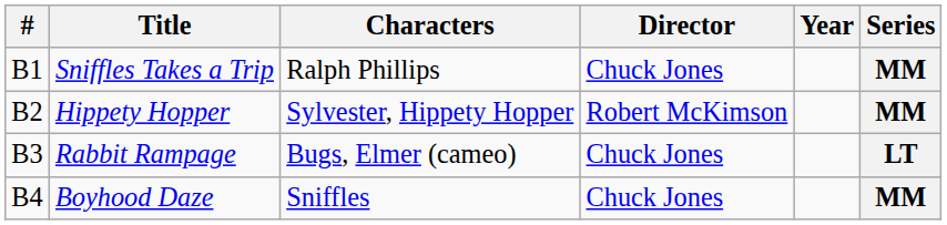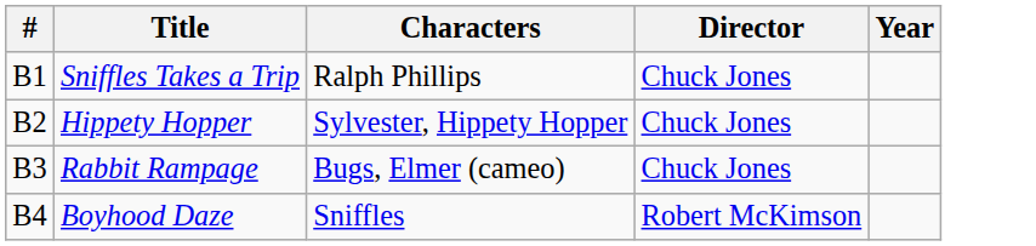 <table class="wikitable sortable">
 <tr>
 <th>#</th>
 <th>Title</th>
 <th>Characters</th>
 <th>Director</th>
 <th>Year</th>
-<th>Series</th>
 </tr>
 <tr>
 <td>B1</td>
 <td><em><a href='#'>Sniffles Takes a Trip</a></em></td>
 <td>Ralph Phillips</td>
 <td><a href='#'>Chuck Jones</a></td>
 <td></td>
-<th>MM</th>
 </tr>
 <tr>
 <td>B2</td>
 <td><em><a href='#'>Hippety Hopper</a></em></td>
 <td><a href='#'>Sylvester</a>, <a href='#'>Hippety Hopper</a></td>
-<td><a href='#'>Robert McKimson</a></td>
+<td><a href='#'>Chuck Jones</a></td>
 <td></td>
-<th>MM</th>
 </tr>
 <tr>
 <td>B3</td>
 <td><em><a href='#'>Rabbit Rampage</a></em></td>
 <td><a href='#'>Bugs</a>, <a href='#'>Elmer</a> (cameo)</td>
 <td><a href='#'>Chuck Jones</a></td>
 <td></td>
-<th>LT</th>
 </tr>
 <tr>
 <td>B4</td>
 <td><em><a href='#'>Boyhood Daze</a></em></td>
 <td><a href='#'>Sniffles</a></td>
-<td><a href='#'>Chuck Jones</a></td>
+<td><a href='#'>Robert McKimson</a></td>
 <td></td>
-<th>MM</th>
 </tr>
 </table>
